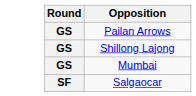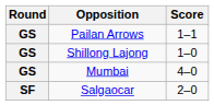 <table class="wikitable plainrowheaders" style="text-align:center;margin-left:1em;float:right">
 <tr>
 <th scope=col width="25">Round</th>
 <th scope=col width="150">Opposition</th>
+<th scope=col width="50">Score</th>
 </tr>
 <tr>
 <th scope=row style="text-align:center">GS</th>
 <td><a href='#'>Pailan Arrows</a></td>
+<td>1–1</td>
 </tr>
 <tr>
 <th scope=row style="text-align:center">GS</th>
 <td><a href='#'>Shillong Lajong</a></td>
+<td>1–0</td>
 </tr>
 <tr>
 <th scope=row style="text-align:center">GS</th>
 <td><a href='#'>Mumbai</a></td>
+<td>4–0</td>
 </tr>
 <tr>
 <th scope=row style="text-align:center">SF</th>
 <td><a href='#'>Salgaocar</a></td>
+<td>2–0</td>
 </tr>
 </table>
